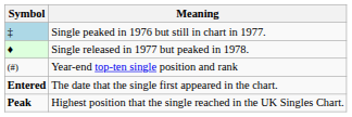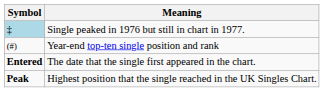 <table Class="wikitable">
 <tr>
 <th>Symbol</th>
 <th>Meaning</th>
 </tr>
 <tr>
 <td bgcolor=lightblue>‡</td>
 <td>Single peaked in 1976 but still in chart in 1977.</td>
-</tr>
-<tr>
-<td bgcolor=#DDFFDD>♦</td>
-<td>Single released in 1977 but peaked in 1978.</td>
 </tr>
 <tr>
 <td><small>(#)</small></td>
 <td>Year-end <a href='#'>top-ten single</a> position and rank</td>
 </tr>
 <tr>
 <td><strong>Entered</strong></td>
 <td>The date that the single first appeared in the chart.</td>
 </tr>
 <tr>
 <td><strong>Peak</strong></td>
 <td>Highest position that the single reached in the UK Singles Chart.</td>
 </tr>
 </table>
